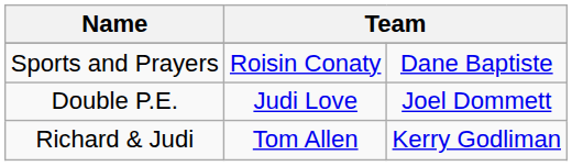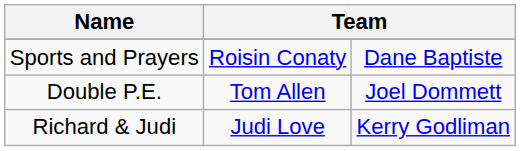 <table class="wikitable" style="text-align:center">
 <tr>
 <th scope="col">Name</th>
 <th colspan="2">Team</th>
 </tr>
 <tr>
 </tr>
 <tr>
 <td>Sports and Prayers</td>
 <td><a href='#'>Roisin Conaty</a></td>
 <td><a href='#'>Dane Baptiste</a></td>
 </tr>
 <tr>
 <td>Double P.E.</td>
-<td><a href='#'>Judi Love</a></td>
+<td><a href='#'>Tom Allen</a></td>
 <td><a href='#'>Joel Dommett</a></td>
 </tr>
 <tr>
 <td>Richard & Judi</td>
-<td><a href='#'>Tom Allen</a></td>
+<td><a href='#'>Judi Love</a></td>
 <td><a href='#'>Kerry Godliman</a></td>
 </tr>
 </table>
